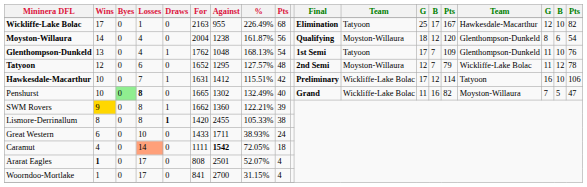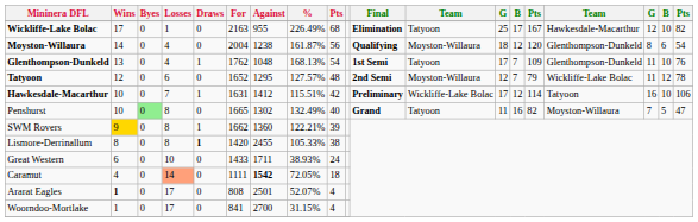 <table style="font-size: 85%; text-align: left;" class="wikitable">
 <tr>
 <th style="color:crimson">Mininera DFL</th>
 <th style="color:crimson">Wins</th>
 <th style="color:crimson">Byes</th>
 <th style="color:crimson">Losses</th>
 <th style="color:crimson">Draws</th>
 <th style="color:crimson">For</th>
 <th style="color:crimson">Against</th>
 <th style="color:crimson">%</th>
 <th style="color:crimson">Pts</th>
 <th></th>
 <th style="color:green">Final</th>
 <th style="color:green">Team</th>
 <th style="color:green">G</th>
 <th style="color:green">B</th>
 <th style="color:green">Pts</th>
 <th style="color:green">Team</th>
 <th style="color:green">G</th>
 <th style="color:green">B</th>
 <th style="color:green">Pts</th>
 </tr>
 <tr>
 </tr>
 <tr>
 </tr>
 <tr>
 <td><strong>	Wickliffe-Lake Bolac	</strong></td>
 <td>17</td>
 <td>0</td>
 <td>1</td>
 <td>0</td>
 <td>2163</td>
 <td>955</td>
 <td>226.49%</td>
 <td>68</td>
 <td></td>
 <td><strong>Elimination</strong></td>
 <td>Tatyoon</td>
 <td>25</td>
 <td>17</td>
 <td>167</td>
 <td>Hawkesdale-Macarthur</td>
 <td>12</td>
 <td>10</td>
 <td>82</td>
 </tr>
 <tr>
 <td><strong>	Moyston-Willaura	</strong></td>
 <td>14</td>
 <td>0</td>
 <td>4</td>
 <td>0</td>
 <td>2004</td>
 <td>1238</td>
 <td>161.87%</td>
 <td>56</td>
 <td></td>
 <td><strong>Qualifying</strong></td>
 <td>Moyston-Willaura</td>
 <td>18</td>
 <td>12</td>
 <td>120</td>
 <td>Glenthompson-Dunkeld</td>
 <td>8</td>
 <td>6</td>
 <td>54</td>
 </tr>
 <tr>
 <td><strong>	Glenthompson-Dunkeld	</strong></td>
 <td>13</td>
 <td>0</td>
 <td>4</td>
 <td>1</td>
 <td>1762</td>
 <td>1048</td>
 <td>168.13%</td>
 <td>54</td>
 <td></td>
 <td><strong>1st Semi</strong></td>
 <td>Tatyoon</td>
 <td>17</td>
 <td>7</td>
 <td>109</td>
 <td>Glenthompson-Dunkeld</td>
 <td>11</td>
 <td>10</td>
 <td>76</td>
 </tr>
 <tr>
 <td><strong>	Tatyoon	</strong></td>
 <td>12</td>
 <td>0</td>
 <td>6</td>
 <td>0</td>
 <td>1652</td>
 <td>1295</td>
 <td>127.57%</td>
 <td>48</td>
 <td></td>
 <td><strong>2nd Semi</strong></td>
 <td>Moyston-Willaura</td>
 <td>12</td>
 <td>7</td>
 <td>79</td>
 <td>Wickliffe-Lake Bolac</td>
 <td>11</td>
 <td>12</td>
 <td>78</td>
 </tr>
 <tr>
 <td><strong>	Hawkesdale-Macarthur	</strong></td>
 <td>10</td>
 <td>0</td>
 <td>7</td>
 <td>1</td>
 <td>1631</td>
 <td>1412</td>
 <td>115.51%</td>
 <td>42</td>
 <td></td>
 <td><strong>Preliminary</strong></td>
 <td>Wickliffe-Lake Bolac</td>
 <td>17</td>
 <td>12</td>
 <td>114</td>
 <td>Tatyoon</td>
 <td>16</td>
 <td>10</td>
 <td>106</td>
 </tr>
 <tr>
 <td>Penshurst</td>
 <td>10</td>
 <td style="background: lightgreen;">0</td>
-<td><strong>8</strong></td>
+<td>8</td>
 <td>0</td>
 <td>1665</td>
 <td>1302</td>
 <td>132.49%</td>
 <td>40</td>
 <td></td>
 <td><strong>Grand</strong></td>
-<td>Wickliffe-Lake Bolac</td>
+<td>Tatyoon</td>
 <td>11</td>
 <td>16</td>
 <td>82</td>
 <td>Moyston-Willaura</td>
 <td>7</td>
 <td>5</td>
 <td>47</td>
 </tr>
 <tr>
 <td>SWM Rovers</td>
 <td style="background: gold;">9</td>
 <td>0</td>
 <td>8</td>
 <td>1</td>
 <td>1662</td>
 <td>1360</td>
 <td>122.21%</td>
 <td>39</td>
 <td></td>
 </tr>
 <tr>
 <td>Lismore-Derrinallum</td>
 <td>8</td>
 <td>0</td>
 <td>8</td>
 <td><strong>1</strong></td>
 <td>1420</td>
 <td>2455</td>
 <td>105.33%</td>
 <td>38</td>
 <td></td>
 </tr>
 <tr>
 <td>Great Western</td>
 <td>6</td>
 <td>0</td>
 <td>10</td>
 <td>0</td>
 <td>1433</td>
 <td>1711</td>
 <td>38.93%</td>
 <td>24</td>
 <td></td>
 </tr>
 <tr>
 <td>Caramut</td>
 <td>4</td>
 <td>0</td>
 <td style="background: lightsalmon;">14</td>
 <td>0</td>
 <td>1111</td>
 <td><strong>1542</strong></td>
 <td>72.05%</td>
 <td>18</td>
 <td></td>
 </tr>
 <tr>
 <td>Ararat Eagles</td>
 <td><strong>1</strong></td>
 <td>0</td>
 <td>17</td>
 <td>0</td>
 <td>808</td>
 <td>2501</td>
 <td>52.07%</td>
 <td>4</td>
 <td></td>
 </tr>
 <tr>
 <td>Woorndoo-Mortlake</td>
 <td>1</td>
 <td>0</td>
 <td>17</td>
 <td>0</td>
 <td>841</td>
 <td>2700</td>
 <td>31.15%</td>
 <td>4</td>
 <td></td>
 </tr>
 <tr>
 </tr>
 </table>
